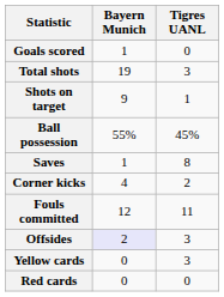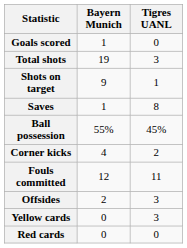 <table class="wikitable plainrowheaders" style="text-align:center">
 <tr>
 <th scope="col" style="width:100px">Statistic</th>
 <th scope="col" style="width:70px">Bayern Munich</th>
 <th scope="col" style="width:70px">Tigres UANL</th>
 </tr>
 <tr>
 <th scope=row>Goals scored</th>
 <td>1</td>
 <td>0</td>
 </tr>
 <tr>
 <th scope=row>Total shots</th>
 <td>19</td>
 <td>3</td>
 </tr>
 <tr>
 <th scope=row>Shots on target</th>
 <td>9</td>
 <td>1</td>
 </tr>
 <tr>
+<th scope=row>Saves</th>
+<td>1</td>
+<td>8</td>
+</tr>
+<tr>
 <th scope=row>Ball possession</th>
 <td>55%</td>
 <td>45%</td>
-</tr>
-<tr>
-<th scope=row>Saves</th>
-<td>1</td>
-<td>8</td>
 </tr>
 <tr>
 <th scope=row>Corner kicks</th>
 <td>4</td>
 <td>2</td>
 </tr>
 <tr>
 <th scope=row>Fouls committed</th>
 <td>12</td>
 <td>11</td>
 </tr>
 <tr>
 <th scope=row>Offsides</th>
-<td style="background: lavender;">2</td>
+<td>2</td>
 <td>3</td>
 </tr>
 <tr>
 <th scope=row>Yellow cards</th>
 <td>0</td>
 <td>3</td>
 </tr>
 <tr>
 <th scope=row>Red cards</th>
 <td>0</td>
 <td>0</td>
 </tr>
 </table>
